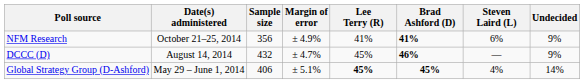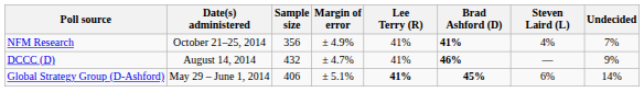 <table class="wikitable">
 <tr>
 <th>Poll source</th>
 <th>Date(s)<br>administered</th>
 <th>Sample<br>size</th>
 <th>Margin of<br>error</th>
 <th style="width:100px;">Lee<br>Terry (R)</th>
 <th style="width:100px;">Brad<br>Ashford (D)</th>
 <th style="width:100px;">Steven<br>Laird (L)</th>
 <th>Undecided</th>
 </tr>
 <tr>
 <td><a href='#'>NFM Research</a></td>
 <td align=center>October 21–25, 2014</td>
 <td align=center>356</td>
 <td align=center>± 4.9%</td>
 <td align=center>41%</td>
 <td><strong>41%</strong></td>
-<td align=center>6%</td>
-<td align=center>9%</td>
+<td align=center>4%</td>
+<td align=center>7%</td>
 </tr>
 <tr>
 <td><a href='#'>DCCC (D)</a></td>
 <td align=center>August 14, 2014</td>
 <td align=center>432</td>
 <td align=center>± 4.7%</td>
-<td align=center>45%</td>
+<td align=center>41%</td>
 <td><strong>46%</strong></td>
 <td align=center>—</td>
 <td align=center>9%</td>
 </tr>
 <tr>
 <td><a href='#'>Global Strategy Group (D-Ashford)</a></td>
 <td align=center>May 29 – June 1, 2014</td>
 <td align=center>406</td>
 <td align=center>± 5.1%</td>
+<td align=center><strong>41%</strong></td>
 <td align=center><strong>45%</strong></td>
-<td align=center><strong>45%</strong></td>
-<td align=center>4%</td>
+<td align=center>6%</td>
 <td align=center>14%</td>
 </tr>
 </table>
